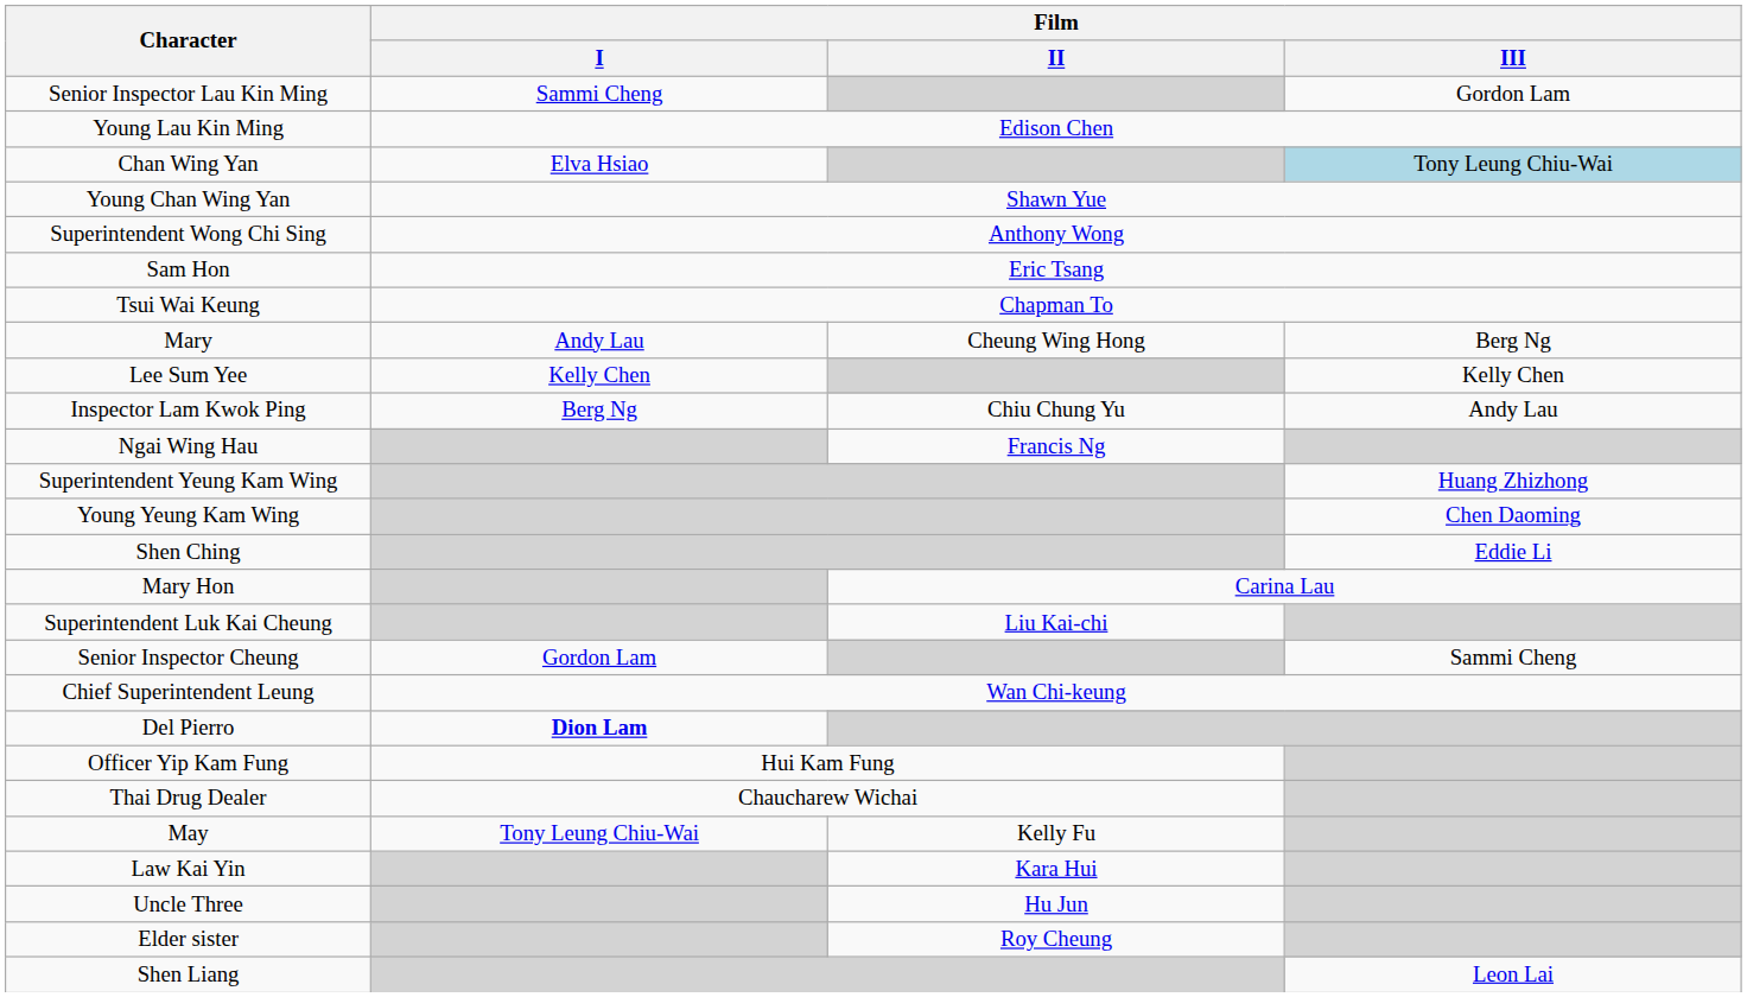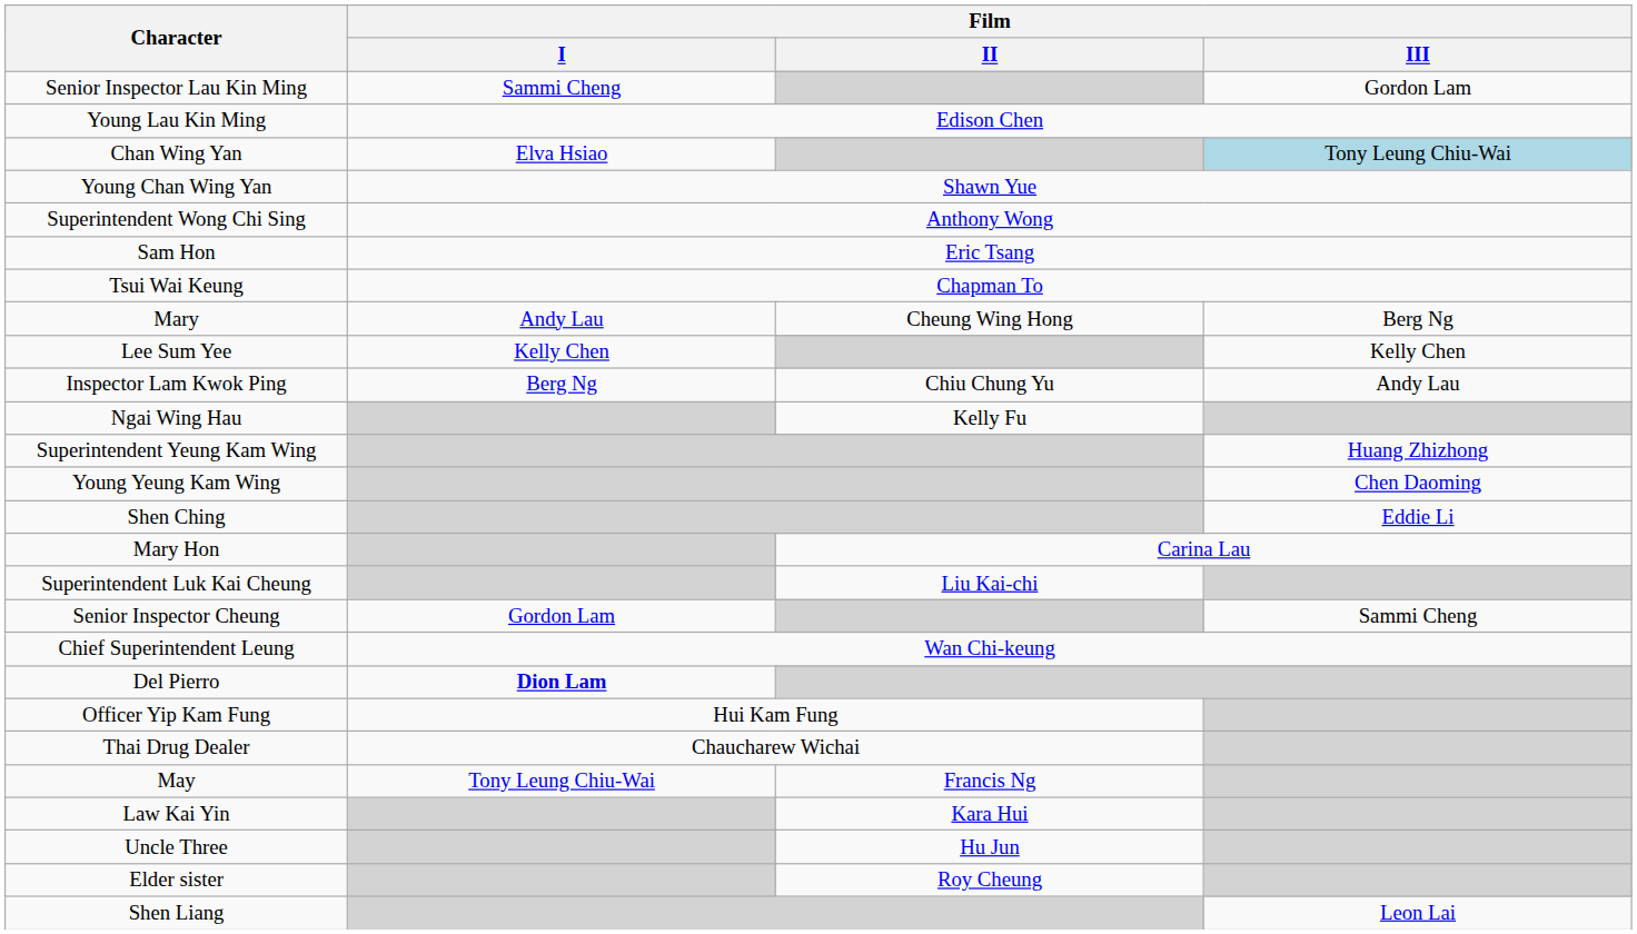 <table class="wikitable" style="text-align:center; width:99%;">
 <tr>
 <th rowspan="2" style="width:12%;">Character</th>
 <th colspan="6" style="text-align:center;">Film</th>
 </tr>
 <tr>
 <th style="text-align:center; width:15%;"><a href='#'>I</a></th>
 <th style="text-align:center; width:15%;"><a href='#'>II</a></th>
 <th style="text-align:center; width:15%;"><a href='#'>III</a></th>
 </tr>
 <tr>
 <td>Senior Inspector Lau Kin Ming</td>
 <td><a href='#'>Sammi Cheng</a></td>
 <td style="background:#d3d3d3;"></td>
 <td>Gordon Lam</td>
 </tr>
 <tr>
 <td>Young Lau Kin Ming</td>
 <td colspan="3"><a href='#'>Edison Chen</a></td>
 </tr>
 <tr>
 <td>Chan Wing Yan</td>
 <td><a href='#'>Elva Hsiao</a></td>
 <td style="background:#d3d3d3;"></td>
 <td style="background: lightblue;">Tony Leung Chiu-Wai</td>
 </tr>
 <tr>
 <td>Young Chan Wing Yan</td>
 <td colspan="3"><a href='#'>Shawn Yue</a></td>
 </tr>
 <tr>
 <td>Superintendent Wong Chi Sing</td>
 <td colspan="3"><a href='#'>Anthony Wong</a></td>
 </tr>
 <tr>
 <td>Sam Hon</td>
 <td colspan="3"><a href='#'>Eric Tsang</a></td>
 </tr>
 <tr>
 <td>Tsui Wai Keung</td>
 <td colspan="3"><a href='#'>Chapman To</a></td>
 </tr>
 <tr>
 <td>Mary</td>
 <td><a href='#'>Andy Lau</a></td>
 <td>Cheung Wing Hong</td>
 <td>Berg Ng</td>
 </tr>
 <tr>
 <td>Lee Sum Yee</td>
 <td><a href='#'>Kelly Chen</a></td>
 <td style="background:#d3d3d3;"></td>
 <td>Kelly Chen</td>
 </tr>
 <tr>
 <td>Inspector Lam Kwok Ping</td>
 <td><a href='#'>Berg Ng</a></td>
 <td>Chiu Chung Yu</td>
 <td>Andy Lau</td>
 </tr>
 <tr>
 <td>Ngai Wing Hau</td>
 <td style="background:#d3d3d3;"></td>
-<td><a href='#'>Francis Ng</a></td>
+<td>Kelly Fu</td>
 <td style="background:#d3d3d3;"></td>
 </tr>
 <tr>
 <td>Superintendent Yeung Kam Wing</td>
 <td colspan="2" style="background:#d3d3d3;"></td>
 <td><a href='#'>Huang Zhizhong</a></td>
 </tr>
 <tr>
 <td>Young Yeung Kam Wing</td>
 <td colspan="2" style="background:#d3d3d3;"></td>
 <td><a href='#'>Chen Daoming</a></td>
 </tr>
 <tr>
 <td>Shen Ching</td>
 <td colspan="2" style="background:#d3d3d3;"></td>
 <td><a href='#'>Eddie Li</a></td>
 </tr>
 <tr>
 <td>Mary Hon</td>
 <td style="background:#d3d3d3;"></td>
 <td colspan="2"><a href='#'>Carina Lau</a></td>
 </tr>
 <tr>
 <td>Superintendent Luk Kai Cheung</td>
 <td style="background:#d3d3d3;"></td>
 <td><a href='#'>Liu Kai-chi</a></td>
 <td style="background:#d3d3d3;"></td>
 </tr>
 <tr>
 <td>Senior Inspector Cheung</td>
 <td><a href='#'>Gordon Lam</a></td>
 <td style="background:#d3d3d3;"></td>
 <td>Sammi Cheng</td>
 </tr>
 <tr>
 <td>Chief Superintendent Leung</td>
 <td colspan="3"><a href='#'>Wan Chi-keung</a></td>
 </tr>
 <tr>
 <td>Del Pierro</td>
 <td><strong><a href='#'>Dion Lam</a></strong></td>
 <td colspan="2" style="background:#d3d3d3;"></td>
 </tr>
 <tr>
 <td>Officer Yip Kam Fung</td>
 <td colspan="2">Hui Kam Fung</td>
 <td style="background:#d3d3d3;"></td>
 </tr>
 <tr>
 <td>Thai Drug Dealer</td>
 <td colspan="2">Chaucharew Wichai</td>
 <td style="background:#d3d3d3;"></td>
 </tr>
 <tr>
 <td>May</td>
 <td><a href='#'>Tony Leung Chiu-Wai</a></td>
-<td>Kelly Fu</td>
+<td><a href='#'>Francis Ng</a></td>
 <td style="background:#d3d3d3;"></td>
 </tr>
 <tr>
 <td>Law Kai Yin</td>
 <td style="background:#d3d3d3;"></td>
 <td><a href='#'>Kara Hui</a></td>
 <td style="background:#d3d3d3;"></td>
 </tr>
 <tr>
 <td>Uncle Three</td>
 <td style="background:#d3d3d3;"></td>
 <td><a href='#'>Hu Jun</a></td>
 <td style="background:#d3d3d3;"></td>
 </tr>
 <tr>
 <td>Elder sister</td>
 <td style="background:#d3d3d3;"></td>
 <td><a href='#'>Roy Cheung</a></td>
 <td style="background:#d3d3d3;"></td>
 </tr>
 <tr>
 <td>Shen Liang</td>
 <td colspan="2" style="background:#d3d3d3;"></td>
 <td><a href='#'>Leon Lai</a></td>
 </tr>
 </table>
